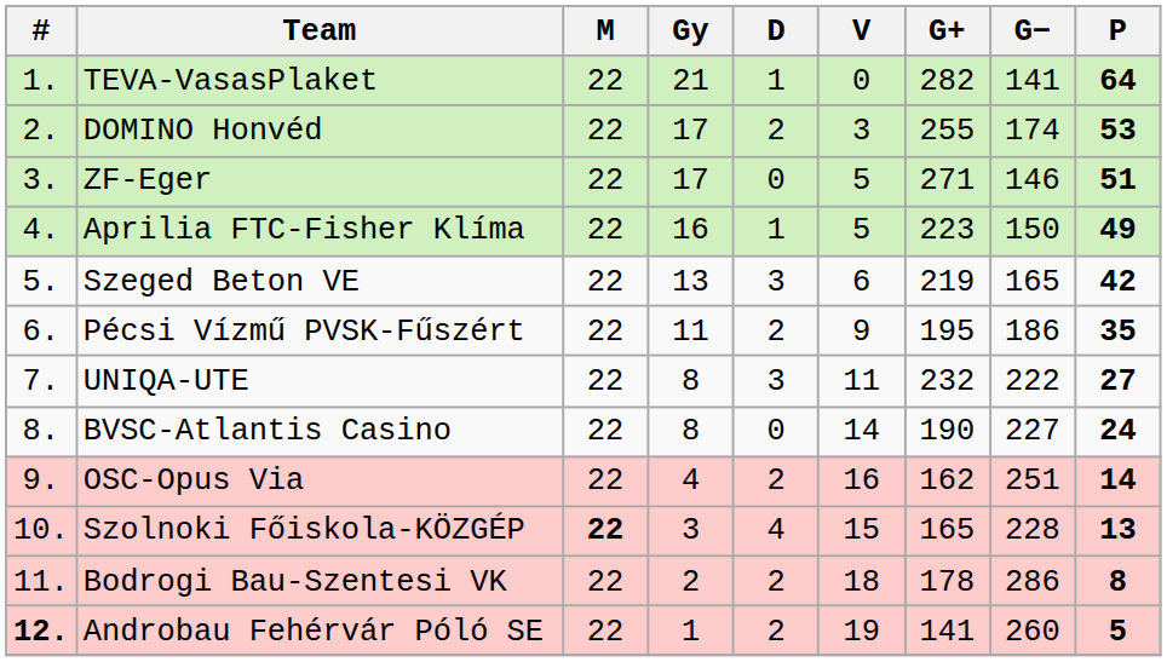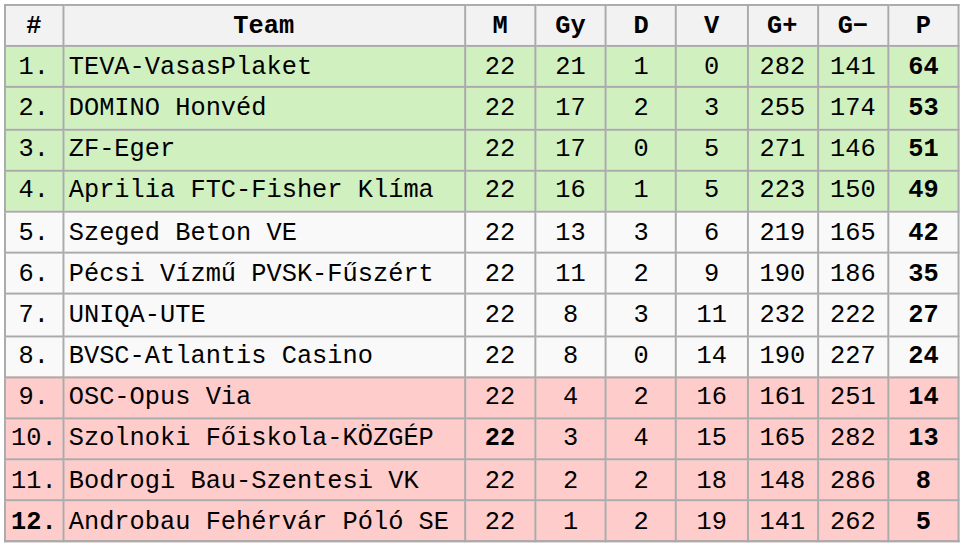 <table class="wikitable" style="text-align: center;">
 <tr>
 <th width="15">#</th>
 <th width="200">Team</th>
 <th width="30">M</th>
 <th width="30">Gy</th>
 <th width="30">D</th>
 <th width="30">V</th>
 <th width="30">G+</th>
 <th width="30">G−</th>
 <th width="30">P</th>
 </tr>
 <tr style="background: #D0F0C0;">
 <td>1.</td>
 <td align="left">TEVA-VasasPlaket</td>
 <td>22</td>
 <td>21</td>
 <td>1</td>
 <td>0</td>
 <td>282</td>
 <td>141</td>
 <td><strong>64</strong></td>
 </tr>
 <tr style="background: #D0F0C0;">
 <td>2.</td>
 <td align="left">DOMINO Honvéd</td>
 <td>22</td>
 <td>17</td>
 <td>2</td>
 <td>3</td>
 <td>255</td>
 <td>174</td>
 <td><strong>53</strong></td>
 </tr>
 <tr style="background: #D0F0C0;">
 <td>3.</td>
 <td align="left">ZF-Eger</td>
 <td>22</td>
 <td>17</td>
 <td>0</td>
 <td>5</td>
 <td>271</td>
 <td>146</td>
 <td><strong>51</strong></td>
 </tr>
 <tr style="background: #D0F0C0;">
 <td>4.</td>
 <td align="left">Aprilia FTC-Fisher Klíma</td>
 <td>22</td>
 <td>16</td>
 <td>1</td>
 <td>5</td>
 <td>223</td>
 <td>150</td>
 <td><strong>49</strong></td>
 </tr>
 <tr>
 <td>5.</td>
 <td align="left">Szeged Beton VE</td>
 <td>22</td>
 <td>13</td>
 <td>3</td>
 <td>6</td>
 <td>219</td>
 <td>165</td>
 <td><strong>42</strong></td>
 </tr>
 <tr>
 <td>6.</td>
 <td align="left">Pécsi Vízmű PVSK-Fűszért</td>
 <td>22</td>
 <td>11</td>
 <td>2</td>
 <td>9</td>
-<td>195</td>
+<td>190</td>
 <td>186</td>
 <td><strong>35</strong></td>
 </tr>
 <tr>
 <td>7.</td>
 <td align="left">UNIQA-UTE</td>
 <td>22</td>
 <td>8</td>
 <td>3</td>
 <td>11</td>
 <td>232</td>
 <td>222</td>
 <td><strong>27</strong></td>
 </tr>
 <tr>
 <td>8.</td>
 <td align="left">BVSC-Atlantis Casino</td>
 <td>22</td>
 <td>8</td>
 <td>0</td>
 <td>14</td>
 <td>190</td>
 <td>227</td>
 <td><strong>24</strong></td>
 </tr>
 <tr style="background: #FFCCCC;">
 <td>9.</td>
 <td align="left">OSC-Opus Via</td>
 <td>22</td>
 <td>4</td>
 <td>2</td>
 <td>16</td>
-<td>162</td>
+<td>161</td>
 <td>251</td>
 <td><strong>14</strong></td>
 </tr>
 <tr style="background: #FFCCCC;">
 <td>10.</td>
 <td align="left">Szolnoki Főiskola-KÖZGÉP</td>
 <td><strong>22</strong></td>
 <td>3</td>
 <td>4</td>
 <td>15</td>
 <td>165</td>
-<td>228</td>
+<td>282</td>
 <td><strong>13</strong></td>
 </tr>
 <tr style="background: #FFCCCC;">
 <td>11.</td>
 <td align="left">Bodrogi Bau-Szentesi VK</td>
 <td>22</td>
 <td>2</td>
 <td>2</td>
 <td>18</td>
-<td>178</td>
+<td>148</td>
 <td>286</td>
 <td><strong>8</strong></td>
 </tr>
 <tr style="background: #FFCCCC;">
 <td><strong>12.</strong></td>
 <td align="left">Androbau Fehérvár Póló SE</td>
 <td>22</td>
 <td>1</td>
 <td>2</td>
 <td>19</td>
 <td>141</td>
-<td>260</td>
+<td>262</td>
 <td><strong>5</strong></td>
 </tr>
 <tr>
 </tr>
 </table>
